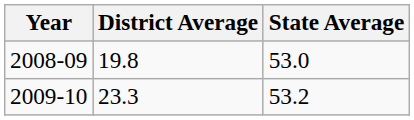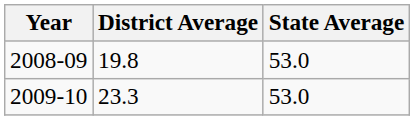 <table class="wikitable sortable">
 <tr>
 <th>Year</th>
 <th>District Average</th>
 <th>State Average</th>
 </tr>
 <tr>
 <td>2008-09</td>
 <td>19.8</td>
 <td>53.0</td>
 </tr>
 <tr>
 <td>2009-10</td>
 <td>23.3</td>
-<td>53.2</td>
+<td>53.0</td>
 </tr>
 </table>
